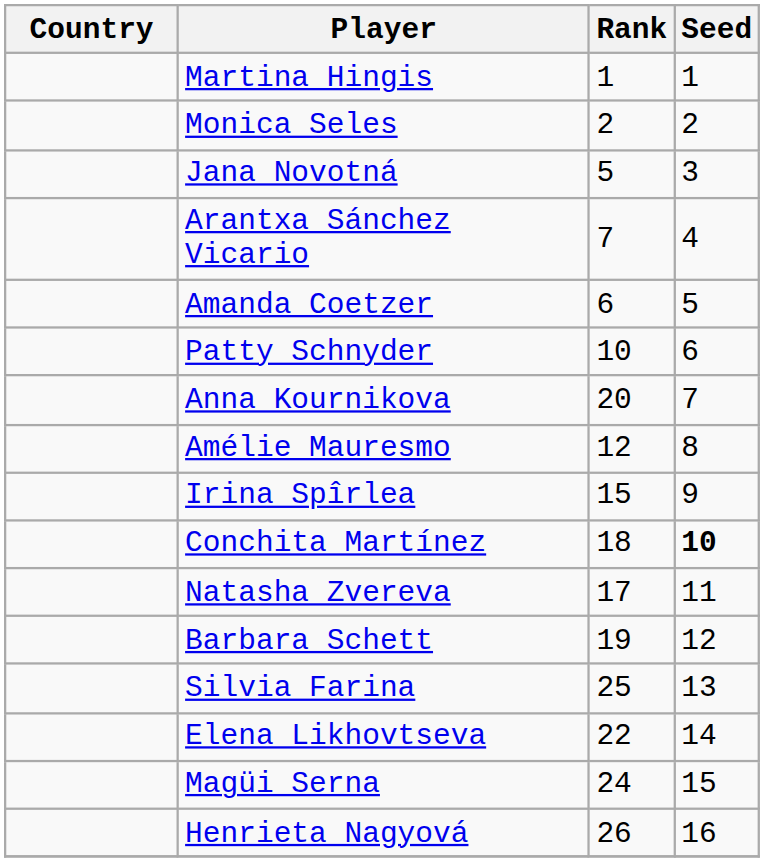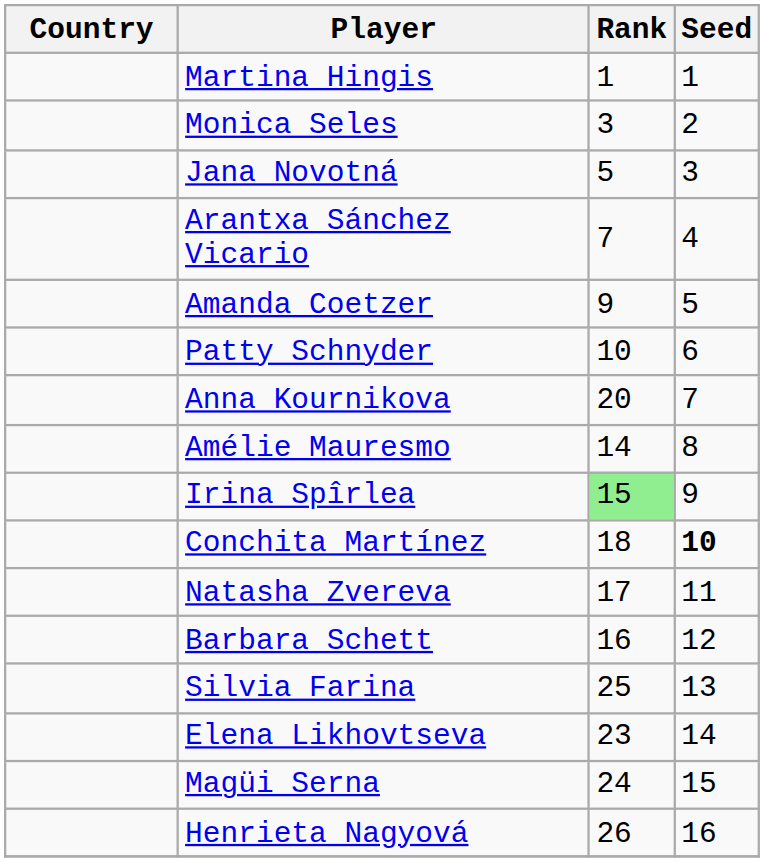 <table class="wikitable" border="1">
 <tr>
 <th width="70">Country</th>
 <th width="175">Player</th>
 <th>Rank</th>
 <th>Seed</th>
 </tr>
 <tr>
 <td></td>
 <td><a href='#'>Martina Hingis</a></td>
 <td>1</td>
 <td>1</td>
 </tr>
 <tr>
 <td></td>
 <td><a href='#'>Monica Seles</a></td>
-<td>2</td>
+<td>3</td>
 <td>2</td>
 </tr>
 <tr>
 <td></td>
 <td><a href='#'>Jana Novotná</a></td>
 <td>5</td>
 <td>3</td>
 </tr>
 <tr>
 <td></td>
 <td><a href='#'>Arantxa Sánchez Vicario</a></td>
 <td>7</td>
 <td>4</td>
 </tr>
 <tr>
 <td></td>
 <td><a href='#'>Amanda Coetzer</a></td>
-<td>6</td>
+<td>9</td>
 <td>5</td>
 </tr>
 <tr>
 <td></td>
 <td><a href='#'>Patty Schnyder</a></td>
 <td>10</td>
 <td>6</td>
 </tr>
 <tr>
 <td></td>
 <td><a href='#'>Anna Kournikova</a></td>
 <td>20</td>
 <td>7</td>
 </tr>
 <tr>
 <td></td>
 <td><a href='#'>Amélie Mauresmo</a></td>
-<td>12</td>
+<td>14</td>
 <td>8</td>
 </tr>
 <tr>
 <td></td>
 <td><a href='#'>Irina Spîrlea</a></td>
-<td>15</td>
+<td style="background: lightgreen;">15</td>
 <td>9</td>
 </tr>
 <tr>
 <td></td>
 <td><a href='#'>Conchita Martínez</a></td>
 <td>18</td>
 <td><strong>10</strong></td>
 </tr>
 <tr>
 <td></td>
 <td><a href='#'>Natasha Zvereva</a></td>
 <td>17</td>
 <td>11</td>
 </tr>
 <tr>
 <td></td>
 <td><a href='#'>Barbara Schett</a></td>
-<td>19</td>
+<td>16</td>
 <td>12</td>
 </tr>
 <tr>
 <td></td>
 <td><a href='#'>Silvia Farina</a></td>
 <td>25</td>
 <td>13</td>
 </tr>
 <tr>
 <td></td>
 <td><a href='#'>Elena Likhovtseva</a></td>
-<td>22</td>
+<td>23</td>
 <td>14</td>
 </tr>
 <tr>
 <td></td>
 <td><a href='#'>Magüi Serna</a></td>
 <td>24</td>
 <td>15</td>
 </tr>
 <tr>
 <td></td>
 <td><a href='#'>Henrieta Nagyová</a></td>
 <td>26</td>
 <td>16</td>
 </tr>
 <tr>
 </tr>
 </table>
